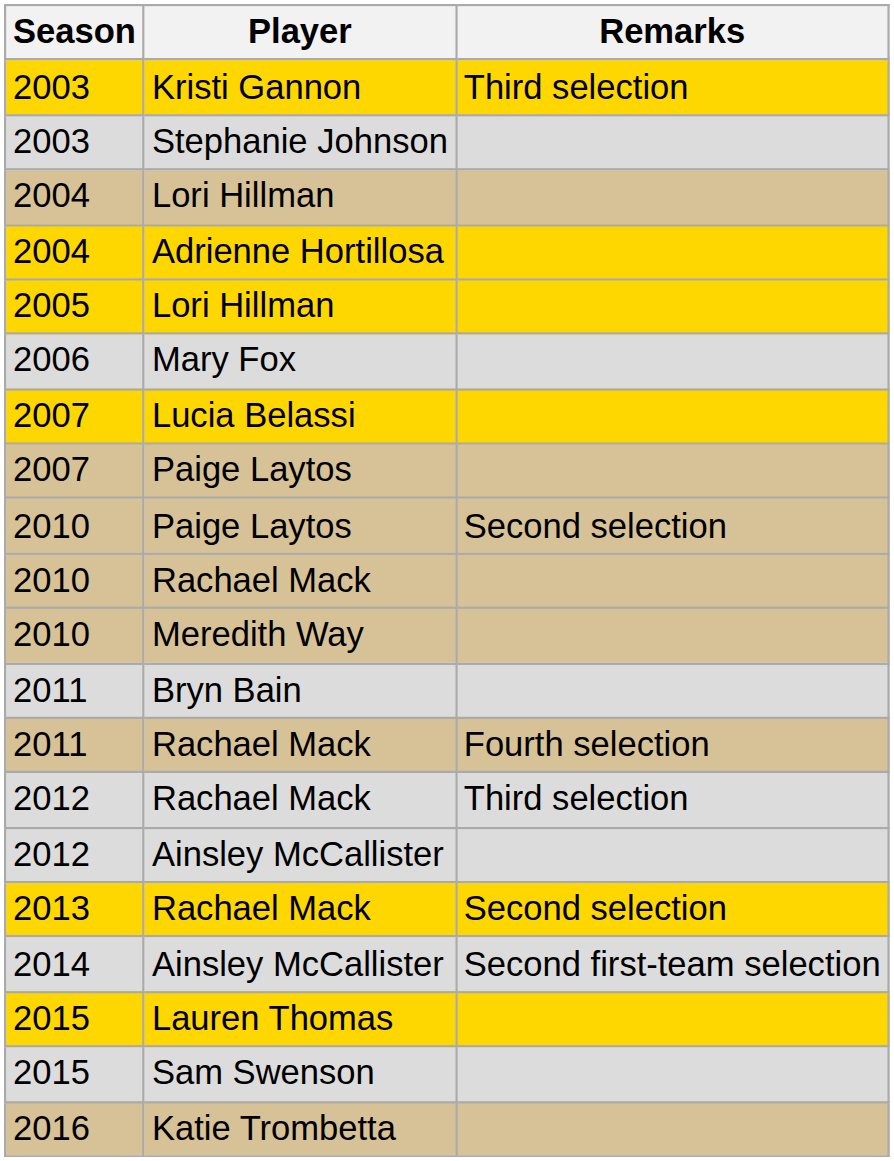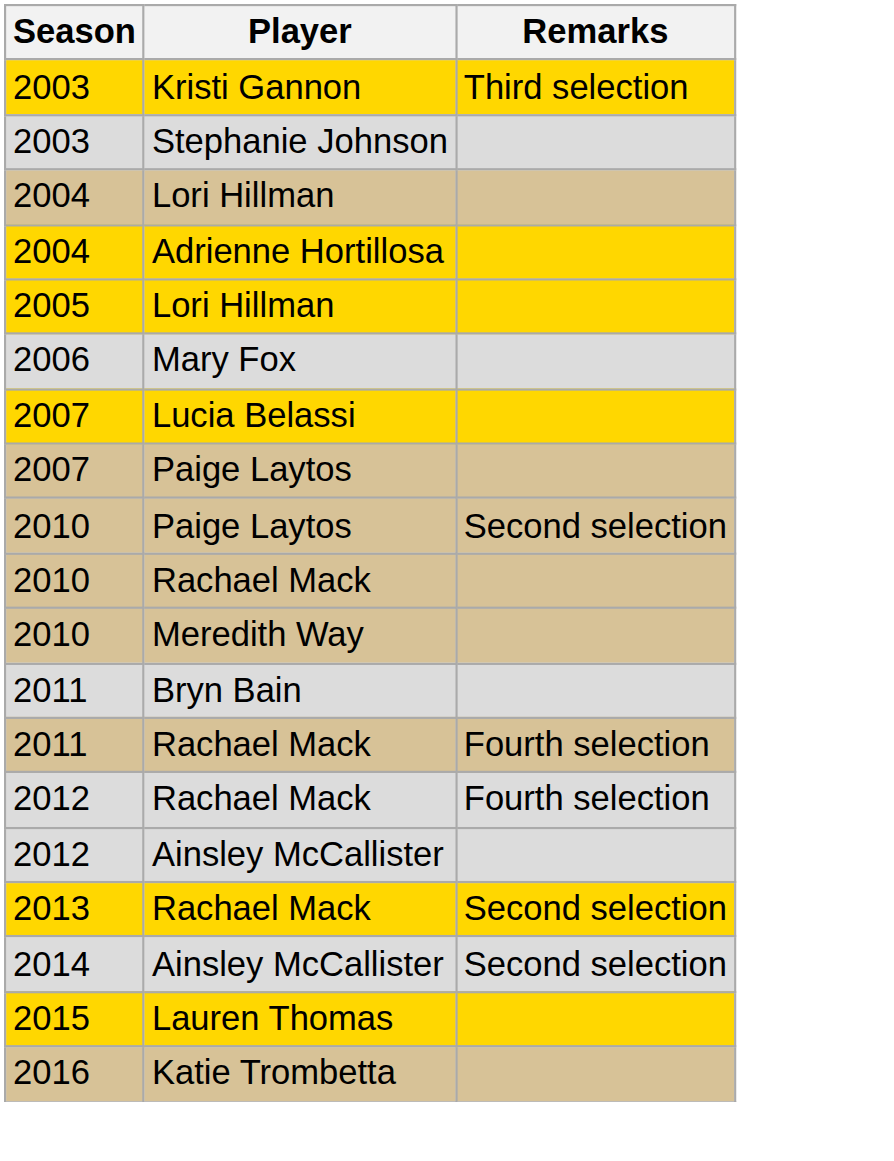 <table class="wikitable">
 <tr>
 <th width=>Season</th>
 <th width=>Player</th>
 <th width=>Remarks</th>
 </tr>
 <tr align="left"  style="background: #FFD700;">
 <td>2003</td>
 <td>Kristi Gannon</td>
 <td>Third selection</td>
 </tr>
 <tr align="left"  style="background: #dcdcdc;">
 <td>2003</td>
 <td>Stephanie Johnson</td>
 <td></td>
 </tr>
 <tr align="left"  style="background: #d7c297;">
 <td>2004</td>
 <td>Lori Hillman</td>
 <td></td>
 </tr>
 <tr align="left"  style="background: #FFD700;">
 <td>2004</td>
 <td>Adrienne Hortillosa</td>
 <td></td>
 </tr>
 <tr align="left"  style="background: #FFD700;">
 <td>2005</td>
 <td>Lori Hillman</td>
 <td></td>
 </tr>
 <tr align="left"  style="background: #dcdcdc;">
 <td>2006</td>
 <td>Mary Fox</td>
 <td></td>
 </tr>
 <tr align="left"  style="background: #FFD700;">
 <td>2007</td>
 <td>Lucia Belassi</td>
 <td></td>
 </tr>
 <tr align="left"  style="background: #d7c297;">
 <td>2007</td>
 <td>Paige Laytos</td>
 <td></td>
 </tr>
 <tr align="left"  style="background: #d7c297;">
 <td>2010</td>
 <td>Paige Laytos</td>
 <td>Second selection</td>
 </tr>
 <tr align="left"  style="background: #d7c297;">
 <td>2010</td>
 <td>Rachael Mack</td>
 <td></td>
 </tr>
 <tr align="left"  style="background: #d7c297;">
 <td>2010</td>
 <td>Meredith Way</td>
 <td></td>
 </tr>
 <tr align="left"  style="background: #dcdcdc;">
 <td>2011</td>
 <td>Bryn Bain</td>
 <td></td>
 </tr>
 <tr align="left"  style="background: #d7c297;">
 <td>2011</td>
 <td>Rachael Mack</td>
 <td>Fourth selection</td>
 </tr>
 <tr align="left"  style="background: #dcdcdc;">
 <td>2012</td>
 <td>Rachael Mack</td>
-<td>Third selection</td>
+<td>Fourth selection</td>
 </tr>
 <tr align="left"  style="background: #dcdcdc;">
 <td>2012</td>
 <td>Ainsley McCallister</td>
 <td></td>
 </tr>
 <tr align="left"  style="background: #FFD700;">
 <td>2013</td>
 <td>Rachael Mack</td>
 <td>Second selection</td>
 </tr>
 <tr align="left"  style="background: #dcdcdc;">
 <td>2014</td>
 <td>Ainsley McCallister</td>
-<td>Second first-team selection</td>
+<td>Second selection</td>
 </tr>
 <tr align="left"  style="background: #FFD700;">
 <td>2015</td>
 <td>Lauren Thomas</td>
-<td></td>
-</tr>
-<tr align="left"  style="background: #dcdcdc;">
-<td>2015</td>
-<td>Sam Swenson</td>
 <td></td>
 </tr>
 <tr align="left"  style="background: #d7c297;">
 <td>2016</td>
 <td>Katie Trombetta</td>
 <td></td>
 </tr>
 </table>
